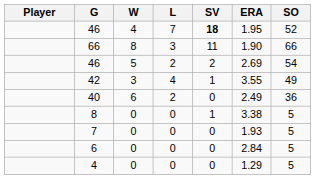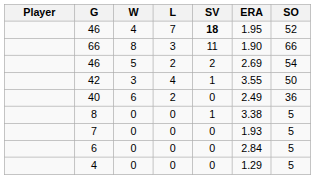 <table class="wikitable sortable">
 <tr>
 <th bgcolor="#DDDDFF" width="16%">Player</th>
 <th bgcolor="#DDDDFF" width="9%">G</th>
 <th bgcolor="#DDDDFF" width="9%">W</th>
 <th bgcolor="#DDDDFF" width="9%">L</th>
 <th bgcolor="#DDDDFF" width="9%">SV</th>
 <th bgcolor="#DDDDFF" width="9%">ERA</th>
 <th bgcolor="#DDDDFF" width="9%">SO</th>
 </tr>
 <tr align="center">
 <td></td>
 <td>46</td>
 <td>4</td>
 <td>7</td>
 <td><strong>18</strong></td>
 <td>1.95</td>
 <td>52</td>
 </tr>
 <tr align=center>
 <td></td>
 <td>66</td>
 <td>8</td>
 <td>3</td>
 <td>11</td>
 <td>1.90</td>
 <td>66</td>
 </tr>
 <tr align="center">
 <td></td>
 <td>46</td>
 <td>5</td>
 <td>2</td>
 <td>2</td>
 <td>2.69</td>
 <td>54</td>
 </tr>
 <tr align="center">
 <td></td>
 <td>42</td>
 <td>3</td>
 <td>4</td>
 <td>1</td>
 <td>3.55</td>
-<td>49</td>
+<td>50</td>
 </tr>
 <tr align="center">
 <td></td>
 <td>40</td>
 <td>6</td>
 <td>2</td>
 <td>0</td>
 <td>2.49</td>
 <td>36</td>
 </tr>
 <tr align="center">
 <td></td>
 <td>8</td>
 <td>0</td>
 <td>0</td>
 <td>1</td>
 <td>3.38</td>
 <td>5</td>
 </tr>
 <tr align="center">
 <td></td>
 <td>7</td>
 <td>0</td>
 <td>0</td>
 <td>0</td>
 <td>1.93</td>
 <td>5</td>
 </tr>
 <tr align="center">
 <td></td>
 <td>6</td>
 <td>0</td>
 <td>0</td>
 <td>0</td>
 <td>2.84</td>
 <td>5</td>
 </tr>
 <tr align="center">
 <td></td>
 <td>4</td>
 <td>0</td>
 <td>0</td>
 <td>0</td>
 <td>1.29</td>
 <td>5</td>
 </tr>
 </table>
